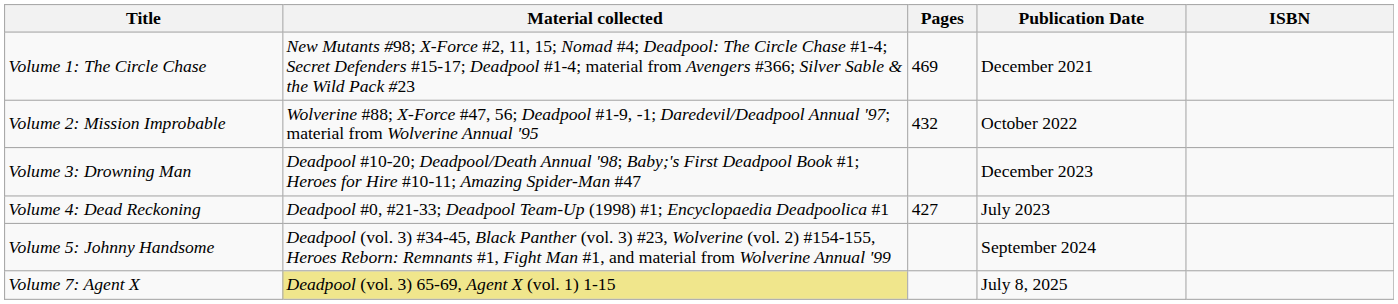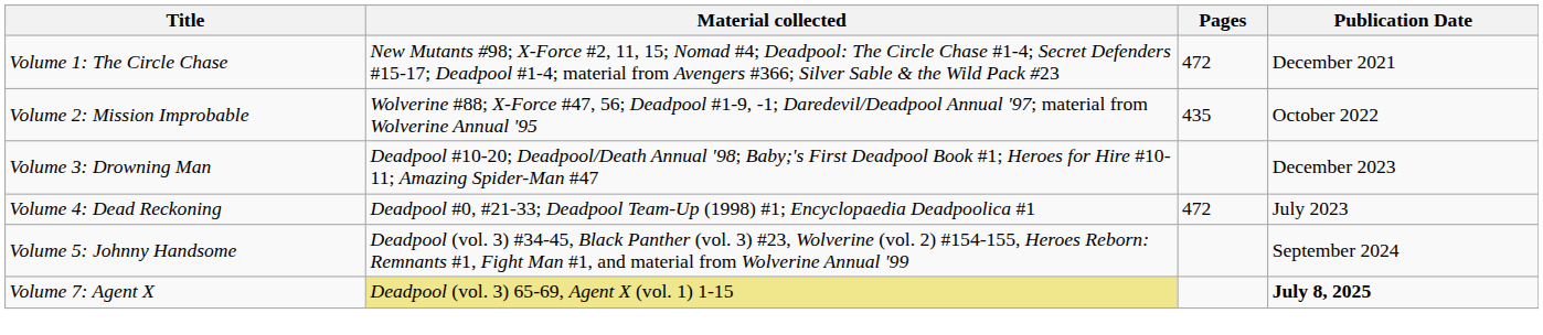 <table class="wikitable" style="text-align:left;" width="100%">
 <tr>
 <th width="20%">Title</th>
 <th width="45%">Material collected</th>
 <th width="5%">Pages</th>
 <th width="15%">Publication Date</th>
-<th width="15%">ISBN</th>
 </tr>
 <tr>
 <td><em>Volume 1: The Circle Chase</em></td>
 <td><em>New Mutants #</em>98; <em>X-Force</em> #2, 11, 15; <em>Nomad</em> #4; <em>Deadpool: The Circle Chase</em> #1-4; <em>Secret Defenders</em> #15-17; <em>Deadpool</em> #1-4; material from <em>Avengers</em> #366; <em>Silver Sable & the Wild Pack #</em>23</td>
-<td>469</td>
+<td>472</td>
 <td>December 2021</td>
-<td></td>
 </tr>
 <tr>
 <td><em>Volume 2: Mission Improbable</em></td>
 <td><em>Wolverine</em> #88; <em>X-Force</em> #47, 56; <em>Deadpool</em> #1-9, -1; <em>Daredevil/Deadpool Annual '97</em>; material from <em>Wolverine Annual '95</em></td>
-<td>432</td>
+<td>435</td>
 <td>October 2022</td>
-<td></td>
 </tr>
 <tr>
 <td><em>Volume 3: Drowning Man</em></td>
 <td><em>Deadpool</em> #10-20; <em>Deadpool/Death Annual '98</em>; <em>Baby;'s First Deadpool Book</em> #1; <em>Heroes for Hire</em> #10-11; <em>Amazing Spider-Man</em> #47</td>
 <td></td>
 <td>December 2023</td>
-<td></td>
 </tr>
 <tr>
 <td><em>Volume 4: Dead Reckoning</em></td>
 <td><em>Deadpool</em> #0, #21-33; <em>Deadpool Team-Up</em> (1998) #1; <em>Encyclopaedia Deadpoolica</em> #1</td>
-<td>427</td>
+<td>472</td>
 <td>July 2023</td>
-<td></td>
 </tr>
 <tr>
 <td><em>Volume 5: Johnny Handsome</em></td>
 <td><em>Deadpool</em> (vol. 3) #34-45, <em>Black Panther</em> (vol. 3) #23, <em>Wolverine</em> (vol. 2) #154-155, <em>Heroes Reborn: Remnants</em> #1, <em>Fight Man</em> #1, and material from <em>Wolverine Annual '99</em></td>
 <td></td>
 <td>September 2024</td>
-<td></td>
 </tr>
 <tr>
 <td><em>Volume 7: Agent X</em></td>
 <td style="background: khaki;"><em>Deadpool</em> (vol. 3) 65-69, <em>Agent X</em> (vol. 1) 1-15</td>
 <td></td>
-<td>July 8, 2025</td>
-<td></td>
+<td><strong>July 8, 2025</strong></td>
 </tr>
 </table>
